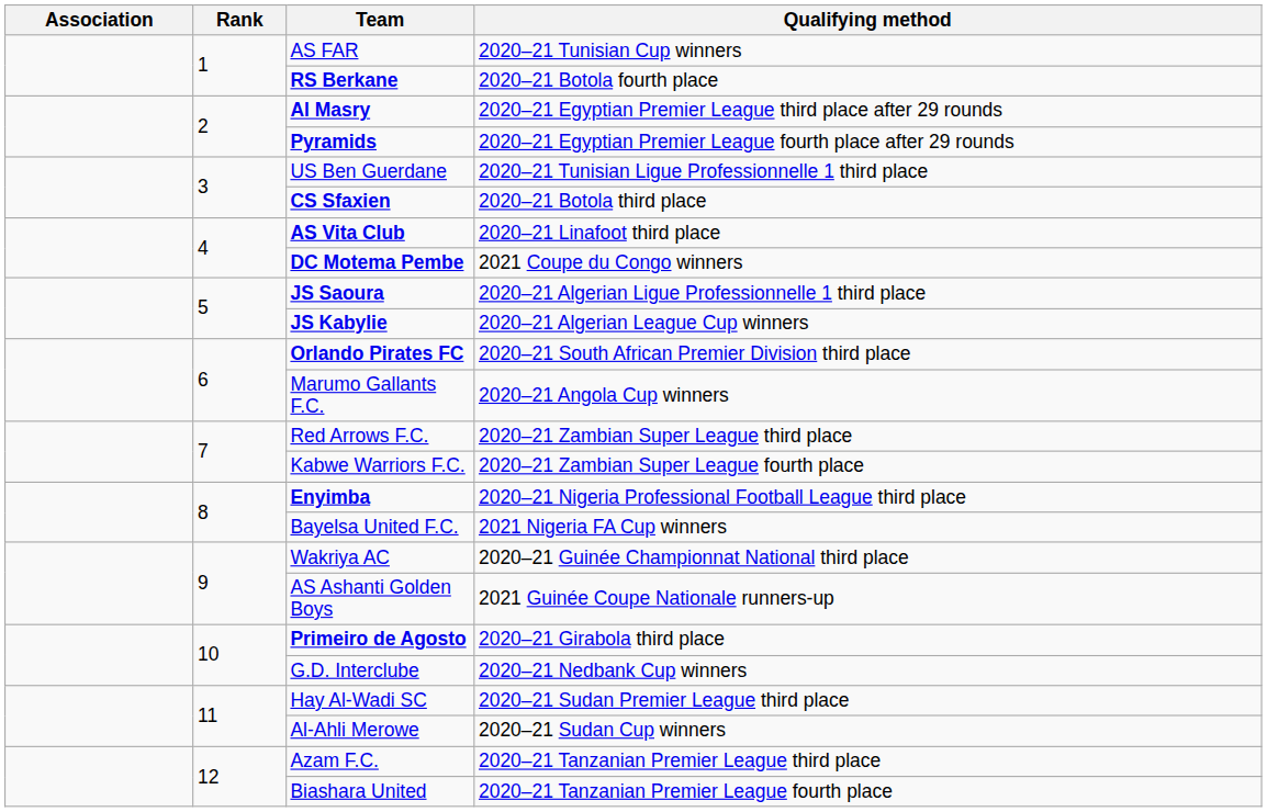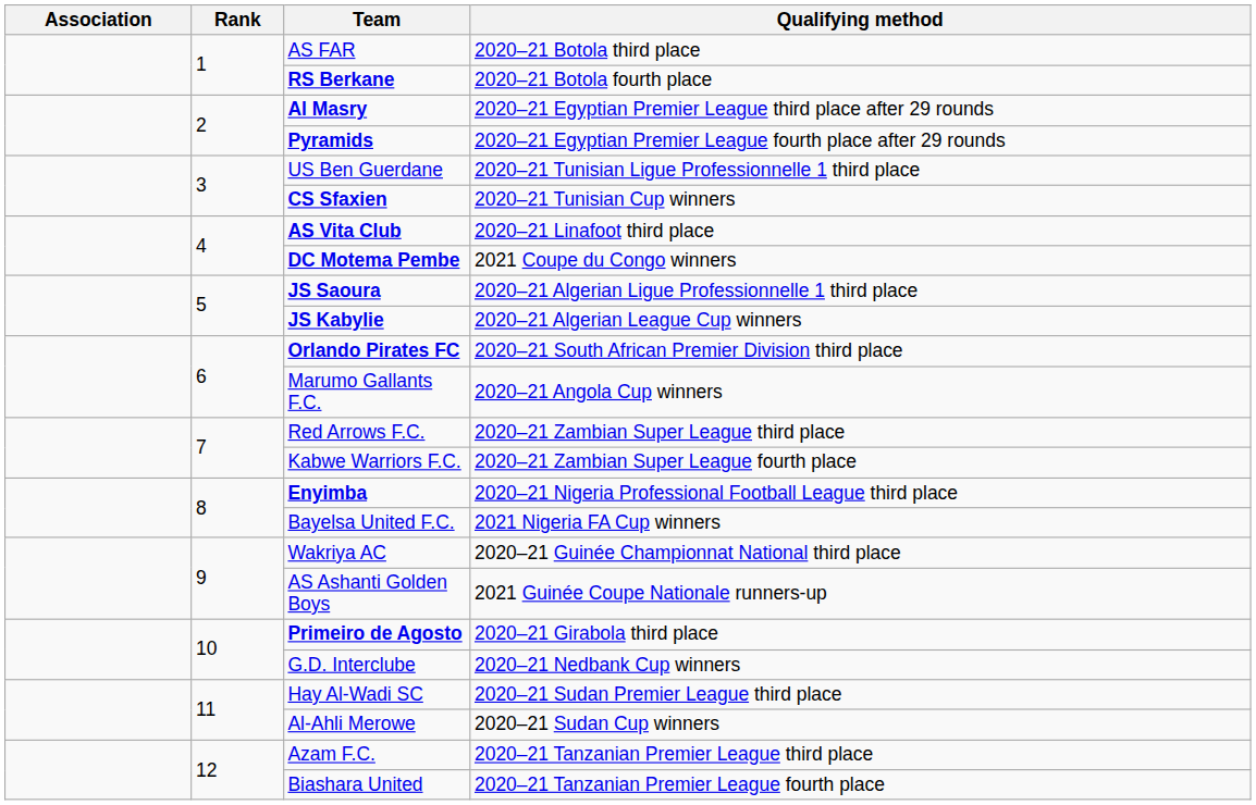 <table class="wikitable">
 <tr>
 <th width=150>Association</th>
 <th width=70>Rank </th>
 <th width=150>Team</th>
 <th width=650>Qualifying method</th>
 </tr>
 <tr>
 <td rowspan=2></td>
 <td rowspan=2>1 </td>
 <td><a href='#'>AS FAR</a></td>
-<td><a href='#'>2020–21 Tunisian Cup</a> winners</td>
+<td><a href='#'>2020–21 Botola</a> third place</td>
 </tr>
 <tr>
 <td><strong><a href='#'>RS Berkane</a></strong></td>
 <td><a href='#'>2020–21 Botola</a> fourth place</td>
 </tr>
 <tr>
 <td rowspan=2></td>
 <td rowspan=2>2 </td>
 <td><strong><a href='#'>Al Masry</a></strong></td>
 <td><a href='#'>2020–21 Egyptian Premier League</a> third place after 29 rounds</td>
 </tr>
 <tr>
 <td><strong><a href='#'>Pyramids</a></strong></td>
 <td><a href='#'>2020–21 Egyptian Premier League</a> fourth place after 29 rounds</td>
 </tr>
 <tr>
 <td rowspan=2></td>
 <td rowspan=2>3 </td>
 <td><a href='#'>US Ben Guerdane</a></td>
 <td><a href='#'>2020–21 Tunisian Ligue Professionnelle 1</a> third place</td>
 </tr>
 <tr>
 <td><strong><a href='#'>CS Sfaxien</a></strong></td>
-<td><a href='#'>2020–21 Botola</a> third place</td>
+<td><a href='#'>2020–21 Tunisian Cup</a> winners</td>
 </tr>
 <tr>
 <td rowspan=2></td>
 <td rowspan=2>4 </td>
 <td><strong><a href='#'>AS Vita Club</a></strong></td>
 <td><a href='#'>2020–21 Linafoot</a> third place</td>
 </tr>
 <tr>
 <td><strong><a href='#'>DC Motema Pembe</a></strong></td>
 <td>2021 <a href='#'>Coupe du Congo</a> winners</td>
 </tr>
 <tr>
 <td rowspan=2></td>
 <td rowspan=2>5 </td>
 <td><strong><a href='#'>JS Saoura</a></strong></td>
 <td><a href='#'>2020–21 Algerian Ligue Professionnelle 1</a> third place</td>
 </tr>
 <tr>
 <td><strong><a href='#'>JS Kabylie</a></strong></td>
 <td><a href='#'>2020–21 Algerian League Cup</a> winners</td>
 </tr>
 <tr>
 <td rowspan=2></td>
 <td rowspan=2>6 </td>
 <td><strong><a href='#'>Orlando Pirates FC</a></strong></td>
 <td><a href='#'>2020–21 South African Premier Division</a> third place</td>
 </tr>
 <tr>
 <td><a href='#'>Marumo Gallants F.C.</a></td>
 <td><a href='#'>2020–21 Angola Cup</a> winners</td>
 </tr>
 <tr>
 <td rowspan=2></td>
 <td rowspan=2>7 </td>
 <td><a href='#'>Red Arrows F.C.</a></td>
 <td><a href='#'>2020–21 Zambian Super League</a> third place</td>
 </tr>
 <tr>
 <td><a href='#'>Kabwe Warriors F.C.</a></td>
 <td><a href='#'>2020–21 Zambian Super League</a> fourth place</td>
 </tr>
 <tr>
 <td rowspan=2></td>
 <td rowspan=2>8 </td>
 <td><strong><a href='#'>Enyimba</a></strong></td>
 <td><a href='#'>2020–21 Nigeria Professional Football League</a> third place</td>
 </tr>
 <tr>
 <td><a href='#'>Bayelsa United F.C.</a></td>
 <td><a href='#'>2021 Nigeria FA Cup</a> winners</td>
 </tr>
 <tr>
 <td rowspan=2></td>
 <td rowspan=2>9 </td>
 <td><a href='#'>Wakriya AC</a></td>
 <td>2020–21 <a href='#'>Guinée Championnat National</a> third place</td>
 </tr>
 <tr>
 <td><a href='#'>AS Ashanti Golden Boys</a></td>
 <td>2021 <a href='#'>Guinée Coupe Nationale</a> runners-up</td>
 </tr>
 <tr>
 <td rowspan=2></td>
 <td rowspan=2>10 </td>
 <td><strong><a href='#'>Primeiro de Agosto</a></strong></td>
 <td><a href='#'>2020–21 Girabola</a> third place</td>
 </tr>
 <tr>
 <td><a href='#'>G.D. Interclube</a></td>
 <td><a href='#'>2020–21 Nedbank Cup</a> winners</td>
 </tr>
 <tr>
 <td rowspan=2></td>
 <td rowspan=2>11 </td>
 <td><a href='#'>Hay Al-Wadi SC</a></td>
 <td><a href='#'>2020–21 Sudan Premier League</a> third place</td>
 </tr>
 <tr>
 <td><a href='#'>Al-Ahli Merowe</a></td>
 <td>2020–21 <a href='#'>Sudan Cup</a> winners</td>
 </tr>
 <tr>
 <td rowspan=2></td>
 <td rowspan=2>12 </td>
 <td><a href='#'>Azam F.C.</a></td>
 <td><a href='#'>2020–21 Tanzanian Premier League</a> third place</td>
 </tr>
 <tr>
 <td><a href='#'>Biashara United</a></td>
 <td><a href='#'>2020–21 Tanzanian Premier League</a> fourth place </td>
 </tr>
 </table>
